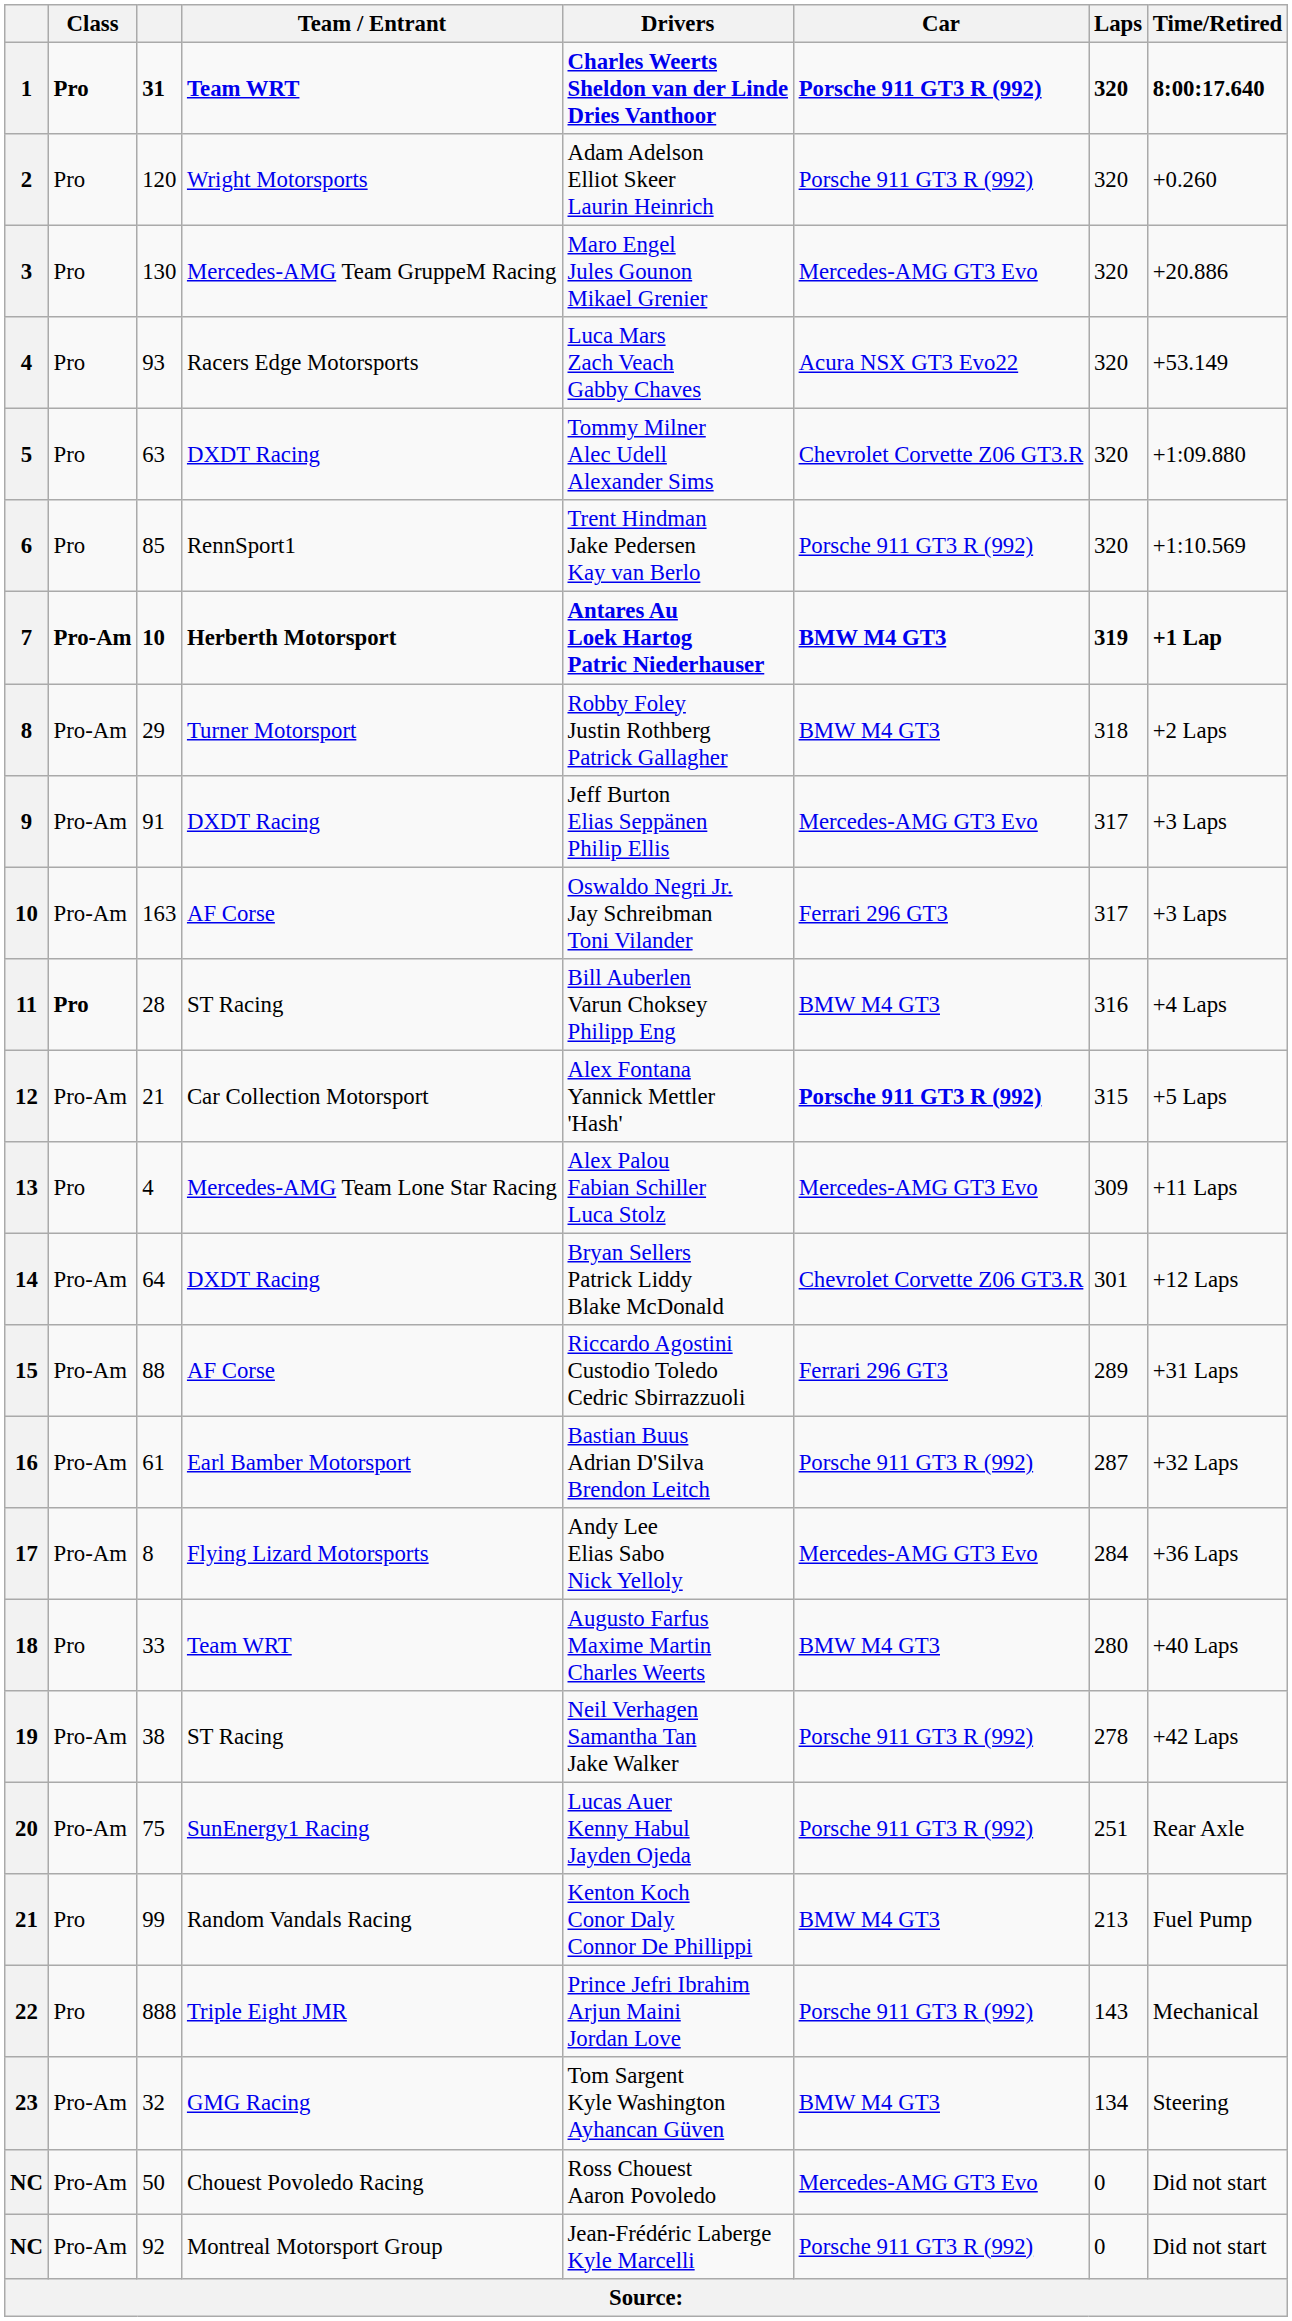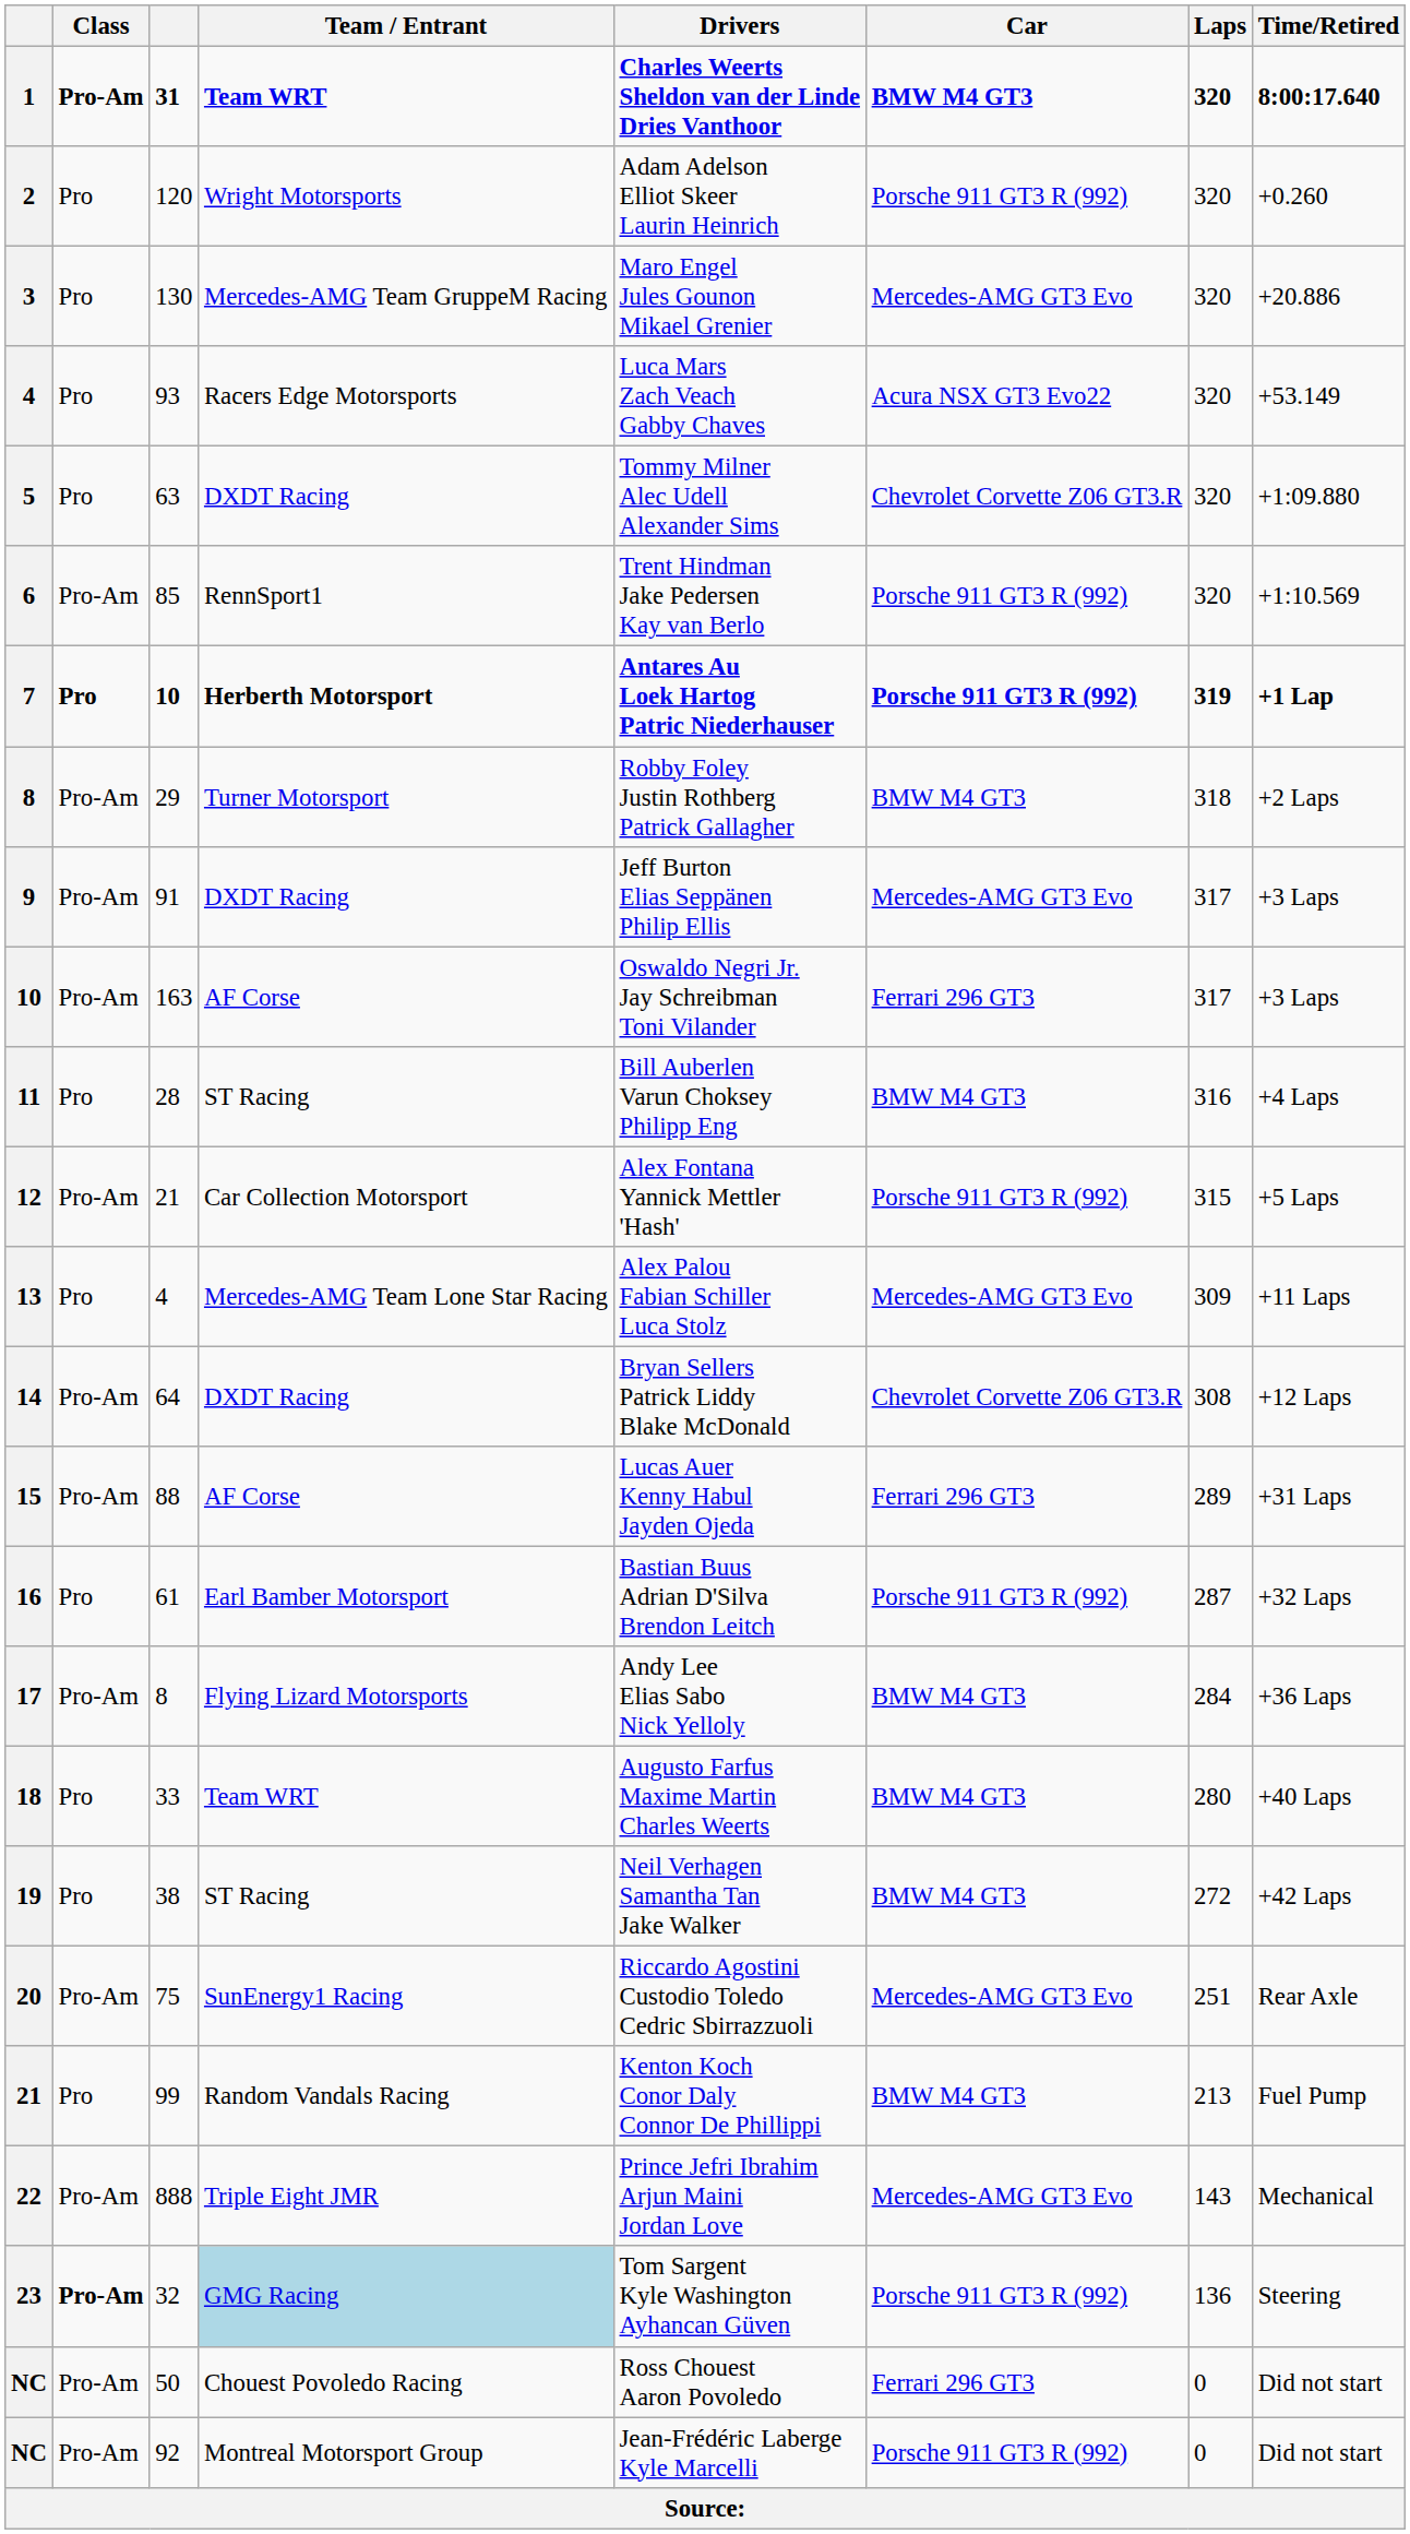 <table class="wikitable" style="font-size: 95%;">
 <tr>
 <th></th>
 <th>Class</th>
 <th></th>
 <th>Team / Entrant</th>
 <th>Drivers</th>
 <th>Car</th>
 <th>Laps</th>
 <th>Time/Retired</th>
 </tr>
 <tr>
 <th>1</th>
-<td><strong>Pro</strong></td>
+<td><strong>Pro-Am</strong></td>
 <td><strong>31</strong></td>
 <td><strong> <a href='#'>Team WRT</a></strong></td>
 <td><strong> <a href='#'>Charles Weerts</a><br> <a href='#'>Sheldon van der Linde</a><br> <a href='#'>Dries Vanthoor</a></strong></td>
-<td><a href='#'><strong>Porsche 911 GT3 R (992)</strong></a></td>
+<td><a href='#'><strong>BMW M4 GT3</strong></a></td>
 <td><strong>320</strong></td>
 <td><strong>8:00:17.640</strong></td>
 </tr>
 <tr>
 <th>2</th>
 <td>Pro</td>
 <td>120</td>
 <td> <a href='#'>Wright Motorsports</a></td>
 <td> Adam Adelson<br> Elliot Skeer<br> <a href='#'>Laurin Heinrich</a></td>
 <td><a href='#'>Porsche 911 GT3 R (992)</a></td>
 <td>320</td>
 <td>+0.260</td>
 </tr>
 <tr>
 <th>3</th>
 <td>Pro</td>
 <td>130</td>
 <td> <a href='#'>Mercedes-AMG</a> Team GruppeM Racing</td>
 <td> <a href='#'>Maro Engel</a><br> <a href='#'>Jules Gounon</a><br> <a href='#'>Mikael Grenier</a></td>
 <td><a href='#'>Mercedes-AMG GT3 Evo</a></td>
 <td>320</td>
 <td>+20.886</td>
 </tr>
 <tr>
 <th>4</th>
 <td>Pro</td>
 <td>93</td>
 <td> Racers Edge Motorsports</td>
 <td> <a href='#'>Luca Mars</a><br> <a href='#'>Zach Veach</a><br> <a href='#'>Gabby Chaves</a></td>
 <td><a href='#'>Acura NSX GT3 Evo22</a></td>
 <td>320</td>
 <td>+53.149</td>
 </tr>
 <tr>
 <th>5</th>
 <td>Pro</td>
 <td>63</td>
 <td> <a href='#'>DXDT Racing</a></td>
 <td> <a href='#'>Tommy Milner</a><br> <a href='#'>Alec Udell</a><br> <a href='#'>Alexander Sims</a></td>
 <td><a href='#'>Chevrolet Corvette Z06 GT3.R</a></td>
 <td>320</td>
 <td>+1:09.880</td>
 </tr>
 <tr>
 <th>6</th>
-<td>Pro</td>
+<td>Pro-Am</td>
 <td>85</td>
 <td> RennSport1</td>
 <td> <a href='#'>Trent Hindman</a><br> Jake Pedersen<br> <a href='#'>Kay van Berlo</a></td>
 <td><a href='#'>Porsche 911 GT3 R (992)</a></td>
 <td>320</td>
 <td>+1:10.569</td>
 </tr>
 <tr>
 <th>7</th>
-<td><strong>Pro-Am</strong></td>
+<td><strong>Pro</strong></td>
 <td><strong>10</strong></td>
 <td><strong> Herberth Motorsport</strong></td>
 <td><strong> <a href='#'>Antares Au</a><br> <a href='#'>Loek Hartog</a><br> <a href='#'>Patric Niederhauser</a></strong></td>
-<td><a href='#'><strong>BMW M4 GT3</strong></a></td>
+<td><a href='#'><strong>Porsche 911 GT3 R (992)</strong></a></td>
 <td><strong>319</strong></td>
 <td><strong>+1 Lap</strong></td>
 </tr>
 <tr>
 <th>8</th>
 <td>Pro-Am</td>
 <td>29</td>
 <td> <a href='#'>Turner Motorsport</a></td>
 <td> <a href='#'>Robby Foley</a><br> Justin Rothberg<br> <a href='#'>Patrick Gallagher</a></td>
 <td><a href='#'>BMW M4 GT3</a></td>
 <td>318</td>
 <td>+2 Laps</td>
 </tr>
 <tr>
 <th>9</th>
 <td>Pro-Am</td>
 <td>91</td>
 <td> <a href='#'>DXDT Racing</a></td>
 <td> Jeff Burton<br> <a href='#'>Elias Seppänen</a><br> <a href='#'>Philip Ellis</a></td>
 <td><a href='#'>Mercedes-AMG GT3 Evo</a></td>
 <td>317</td>
 <td>+3 Laps</td>
 </tr>
 <tr>
 <th>10</th>
 <td>Pro-Am</td>
 <td>163</td>
 <td> <a href='#'>AF Corse</a></td>
 <td> <a href='#'>Oswaldo Negri Jr.</a><br> Jay Schreibman<br> <a href='#'>Toni Vilander</a></td>
 <td><a href='#'>Ferrari 296 GT3</a></td>
 <td>317</td>
 <td>+3 Laps</td>
 </tr>
 <tr>
 <th>11</th>
-<td><strong>Pro</strong></td>
+<td>Pro</td>
 <td>28</td>
 <td> ST Racing</td>
 <td> <a href='#'>Bill Auberlen</a><br> Varun Choksey<br> <a href='#'>Philipp Eng</a></td>
 <td><a href='#'>BMW M4 GT3</a></td>
 <td>316</td>
 <td>+4 Laps</td>
 </tr>
 <tr>
 <th>12</th>
 <td>Pro-Am</td>
 <td>21</td>
 <td> Car Collection Motorsport</td>
 <td> <a href='#'>Alex Fontana</a><br> Yannick Mettler<br> 'Hash'</td>
-<td><strong><a href='#'>Porsche 911 GT3 R (992)</a></strong></td>
+<td><a href='#'>Porsche 911 GT3 R (992)</a></td>
 <td>315</td>
 <td>+5 Laps</td>
 </tr>
 <tr>
 <th>13</th>
 <td>Pro</td>
 <td>4</td>
 <td> <a href='#'>Mercedes-AMG</a> Team Lone Star Racing</td>
 <td> <a href='#'>Alex Palou</a><br> <a href='#'>Fabian Schiller</a><br> <a href='#'>Luca Stolz</a></td>
 <td><a href='#'>Mercedes-AMG GT3 Evo</a></td>
 <td>309</td>
 <td>+11 Laps</td>
 </tr>
 <tr>
 <th>14</th>
 <td>Pro-Am</td>
 <td>64</td>
 <td> <a href='#'>DXDT Racing</a></td>
 <td> <a href='#'>Bryan Sellers</a><br> Patrick Liddy<br> Blake McDonald</td>
 <td><a href='#'>Chevrolet Corvette Z06 GT3.R</a></td>
-<td>301</td>
+<td>308</td>
 <td>+12 Laps</td>
 </tr>
 <tr>
 <th>15</th>
 <td>Pro-Am</td>
 <td>88</td>
 <td> <a href='#'>AF Corse</a></td>
-<td> <a href='#'>Riccardo Agostini</a><br> Custodio Toledo<br> Cedric Sbirrazzuoli</td>
+<td> <a href='#'>Lucas Auer</a><br> <a href='#'>Kenny Habul</a><br> <a href='#'>Jayden Ojeda</a></td>
 <td><a href='#'>Ferrari 296 GT3</a></td>
 <td>289</td>
 <td>+31 Laps</td>
 </tr>
 <tr>
 <th>16</th>
-<td>Pro-Am</td>
+<td>Pro</td>
 <td>61</td>
 <td> <a href='#'>Earl Bamber Motorsport</a></td>
 <td> <a href='#'>Bastian Buus</a><br> Adrian D'Silva<br> <a href='#'>Brendon Leitch</a></td>
 <td><a href='#'>Porsche 911 GT3 R (992)</a></td>
 <td>287</td>
 <td>+32 Laps</td>
 </tr>
 <tr>
 <th>17</th>
 <td>Pro-Am</td>
 <td>8</td>
 <td> <a href='#'>Flying Lizard Motorsports</a></td>
 <td> Andy Lee<br> Elias Sabo<br> <a href='#'>Nick Yelloly</a></td>
-<td><a href='#'>Mercedes-AMG GT3 Evo</a></td>
+<td><a href='#'>BMW M4 GT3</a></td>
 <td>284</td>
 <td>+36 Laps</td>
 </tr>
 <tr>
 <th>18</th>
 <td>Pro</td>
 <td>33</td>
 <td> <a href='#'>Team WRT</a></td>
 <td> <a href='#'>Augusto Farfus</a><br> <a href='#'>Maxime Martin</a><br> <a href='#'>Charles Weerts</a></td>
 <td><a href='#'>BMW M4 GT3</a></td>
 <td>280</td>
 <td>+40 Laps</td>
 </tr>
 <tr>
 <th>19</th>
-<td>Pro-Am</td>
+<td>Pro</td>
 <td>38</td>
 <td> ST Racing</td>
 <td> <a href='#'>Neil Verhagen</a><br> <a href='#'>Samantha Tan</a><br> Jake Walker</td>
-<td><a href='#'>Porsche 911 GT3 R (992)</a></td>
-<td>278</td>
+<td><a href='#'>BMW M4 GT3</a></td>
+<td>272</td>
 <td>+42 Laps</td>
 </tr>
 <tr>
 <th>20</th>
 <td>Pro-Am</td>
 <td>75</td>
 <td> <a href='#'>SunEnergy1 Racing</a></td>
-<td> <a href='#'>Lucas Auer</a><br> <a href='#'>Kenny Habul</a><br> <a href='#'>Jayden Ojeda</a></td>
-<td><a href='#'>Porsche 911 GT3 R (992)</a></td>
+<td> <a href='#'>Riccardo Agostini</a><br> Custodio Toledo<br> Cedric Sbirrazzuoli</td>
+<td><a href='#'>Mercedes-AMG GT3 Evo</a></td>
 <td>251</td>
 <td>Rear Axle</td>
 </tr>
 <tr>
 <th>21</th>
 <td>Pro</td>
 <td>99</td>
 <td> Random Vandals Racing</td>
 <td> <a href='#'>Kenton Koch</a><br> <a href='#'>Conor Daly</a><br> <a href='#'>Connor De Phillippi</a></td>
 <td><a href='#'>BMW M4 GT3</a></td>
 <td>213</td>
 <td>Fuel Pump</td>
 </tr>
 <tr>
 <th>22</th>
-<td>Pro</td>
+<td>Pro-Am</td>
 <td>888</td>
 <td> <a href='#'>Triple Eight JMR</a></td>
 <td> <a href='#'>Prince Jefri Ibrahim</a><br> <a href='#'>Arjun Maini</a><br> <a href='#'>Jordan Love</a></td>
-<td><a href='#'>Porsche 911 GT3 R (992)</a></td>
+<td><a href='#'>Mercedes-AMG GT3 Evo</a></td>
 <td>143</td>
 <td>Mechanical</td>
 </tr>
 <tr>
 <th>23</th>
-<td>Pro-Am</td>
+<td><strong>Pro-Am</strong></td>
 <td>32</td>
-<td> <a href='#'>GMG Racing</a></td>
+<td style="background: lightblue;"> <a href='#'>GMG Racing</a></td>
 <td> Tom Sargent<br> Kyle Washington<br> <a href='#'>Ayhancan Güven</a></td>
-<td><a href='#'>BMW M4 GT3</a></td>
-<td>134</td>
+<td><a href='#'>Porsche 911 GT3 R (992)</a></td>
+<td>136</td>
 <td>Steering</td>
 </tr>
 <tr>
 <th>NC</th>
 <td>Pro-Am</td>
 <td>50</td>
 <td> Chouest Povoledo Racing</td>
 <td> Ross Chouest<br> Aaron Povoledo</td>
-<td><a href='#'>Mercedes-AMG GT3 Evo</a></td>
+<td><a href='#'>Ferrari 296 GT3</a></td>
 <td>0</td>
 <td>Did not start</td>
 </tr>
 <tr>
 <th>NC</th>
 <td>Pro-Am</td>
 <td>92</td>
 <td> Montreal Motorsport Group</td>
 <td> Jean-Frédéric Laberge<br> <a href='#'>Kyle Marcelli</a></td>
 <td><a href='#'>Porsche 911 GT3 R (992)</a></td>
 <td>0</td>
 <td>Did not start</td>
 </tr>
 <tr>
 <th colspan="8">Source:</th>
 </tr>
 </table>
